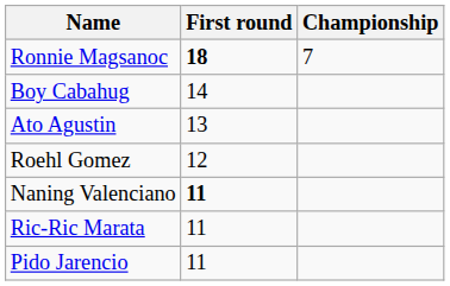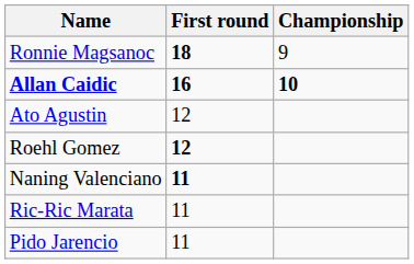 <table class=wikitable>
 <tr>
 <th>Name</th>
 <th>First round</th>
 <th>Championship</th>
 </tr>
 <tr>
 <td><a href='#'>Ronnie Magsanoc</a></td>
 <td><strong>18</strong></td>
-<td>7</td>
+<td>9</td>
 </tr>
 <tr>
-<td><a href='#'>Boy Cabahug</a></td>
-<td>14</td>
-<td></td>
+<td><strong><a href='#'>Allan Caidic</a></strong></td>
+<td><strong>16</strong></td>
+<td><strong>10</strong></td>
 </tr>
 <tr>
 <td><a href='#'>Ato Agustin</a></td>
-<td>13</td>
+<td>12</td>
 <td></td>
 </tr>
 <tr>
 <td>Roehl Gomez</td>
-<td>12</td>
+<td><strong>12</strong></td>
 <td></td>
 </tr>
 <tr>
 <td>Naning Valenciano</td>
 <td><strong>11</strong></td>
 <td></td>
 </tr>
 <tr>
 <td><a href='#'>Ric-Ric Marata</a></td>
 <td>11</td>
 <td></td>
 </tr>
 <tr>
 <td><a href='#'>Pido Jarencio</a></td>
 <td>11</td>
 <td></td>
 </tr>
 </table>
